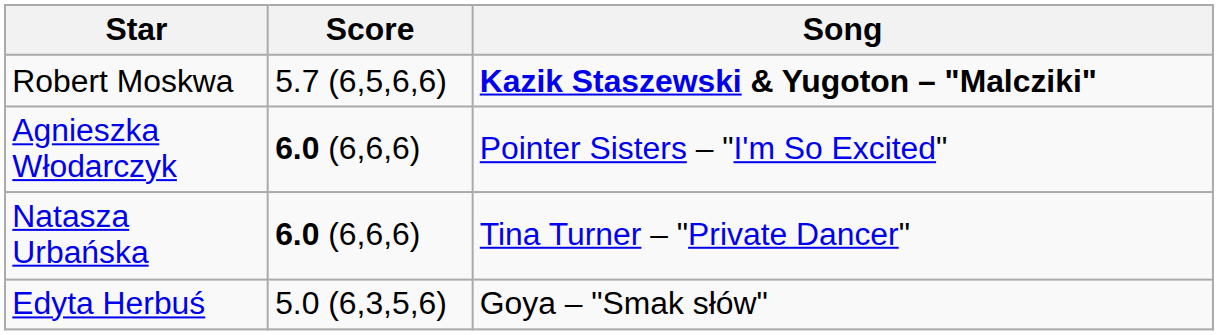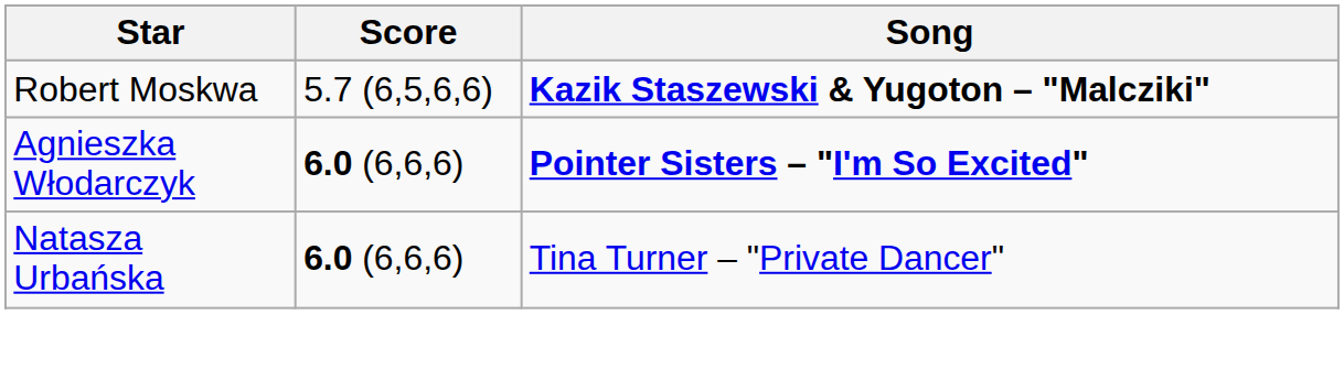 <table class="wikitable">
 <tr>
 <th style="width:130px;">Star</th>
 <th style="width:100px;">Score</th>
 <th style="width:400px;">Song</th>
 </tr>
 <tr>
 <td>Robert Moskwa</td>
 <td>5.7 (6,5,6,6)</td>
 <td><strong><a href='#'>Kazik Staszewski</a> & Yugoton – "Malcziki"</strong></td>
 </tr>
 <tr>
 <td><a href='#'>Agnieszka Włodarczyk</a></td>
 <td><strong>6.0</strong> (6,6,6)</td>
-<td><a href='#'>Pointer Sisters</a> – "<a href='#'>I'm So Excited</a>"</td>
+<td><strong><a href='#'>Pointer Sisters</a> – "<a href='#'>I'm So Excited</a>"</strong></td>
 </tr>
 <tr>
 <td><a href='#'>Natasza Urbańska</a></td>
 <td><strong>6.0</strong> (6,6,6)</td>
 <td><a href='#'>Tina Turner</a> – "<a href='#'>Private Dancer</a>"</td>
 </tr>
-<tr>
-<td><a href='#'>Edyta Herbuś</a></td>
-<td>5.0 (6,3,5,6)</td>
-<td>Goya – "Smak słów"</td>
-</tr>
 </table>
